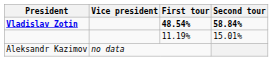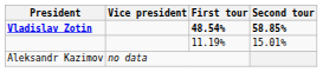 <table class="wikitable sortable">
 <tr>
 <th>President</th>
 <th>Vice president</th>
 <th>First tour</th>
 <th>Second tour</th>
 </tr>
 <tr>
 <td><strong><a href='#'>Vladislav Zotin</a></strong></td>
 <td><strong></strong></td>
 <td><strong>48.54%</strong></td>
-<td><strong>58.84%</strong></td>
+<td><strong>58.85%</strong></td>
 </tr>
 <tr>
 <td></td>
 <td></td>
 <td>11.19%</td>
 <td>15.01%</td>
 </tr>
 <tr>
 <td>Aleksandr Kazimov</td>
 <td colspan=2><em>no data</em></td>
 <th></th>
 </tr>
 </table>
